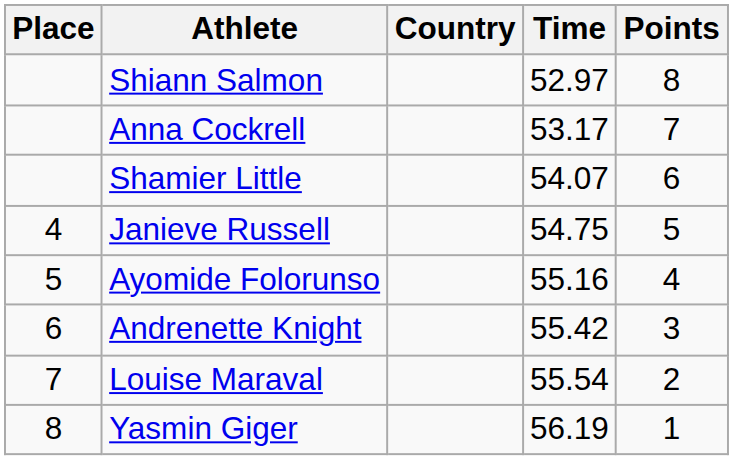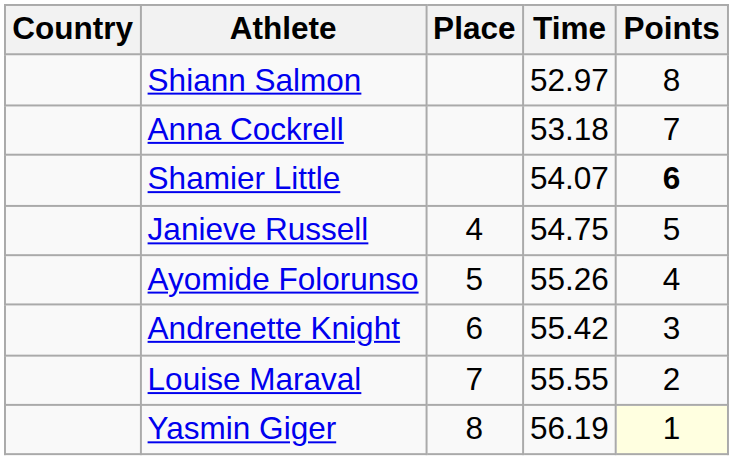 <table class="wikitable mw-datatable sortable">
 <tr>
+<th>Country</th>
+<th>Athlete</th>
 <th>Place</th>
-<th>Athlete</th>
-<th>Country</th>
 <th>Time</th>
 <th>Points</th>
 </tr>
 <tr>
+<td></td>
+<td><a href='#'>Shiann Salmon</a></td>
 <td align=center></td>
-<td><a href='#'>Shiann Salmon</a></td>
-<td></td>
 <td>52.97</td>
 <td align=center>8</td>
 </tr>
 <tr>
+<td></td>
+<td><a href='#'>Anna Cockrell</a></td>
 <td align=center></td>
-<td><a href='#'>Anna Cockrell</a></td>
-<td></td>
-<td>53.17</td>
+<td>53.18</td>
 <td align=center>7</td>
 </tr>
 <tr>
+<td></td>
+<td><a href='#'>Shamier Little</a></td>
 <td align=center></td>
-<td><a href='#'>Shamier Little</a></td>
-<td></td>
 <td>54.07</td>
-<td align=center>6</td>
+<td align=center><strong>6</strong></td>
 </tr>
 <tr>
+<td></td>
+<td><a href='#'>Janieve Russell</a></td>
 <td align=center>4</td>
-<td><a href='#'>Janieve Russell</a></td>
-<td></td>
 <td>54.75</td>
 <td align=center>5</td>
 </tr>
 <tr>
+<td></td>
+<td><a href='#'>Ayomide Folorunso</a></td>
 <td align=center>5</td>
-<td><a href='#'>Ayomide Folorunso</a></td>
-<td></td>
-<td>55.16</td>
+<td>55.26</td>
 <td align=center>4</td>
 </tr>
 <tr>
+<td></td>
+<td><a href='#'>Andrenette Knight</a></td>
 <td align=center>6</td>
-<td><a href='#'>Andrenette Knight</a></td>
-<td></td>
 <td>55.42</td>
 <td align=center>3</td>
 </tr>
 <tr>
+<td></td>
+<td><a href='#'>Louise Maraval</a></td>
 <td align=center>7</td>
-<td><a href='#'>Louise Maraval</a></td>
-<td></td>
-<td>55.54</td>
+<td>55.55</td>
 <td align=center>2</td>
 </tr>
 <tr>
+<td></td>
+<td><a href='#'>Yasmin Giger</a></td>
 <td align=center>8</td>
-<td><a href='#'>Yasmin Giger</a></td>
-<td></td>
 <td>56.19</td>
-<td align=center>1</td>
+<td align=center style="background: lightyellow;">1</td>
 </tr>
 </table>
